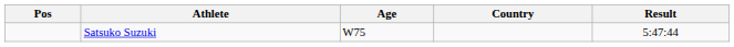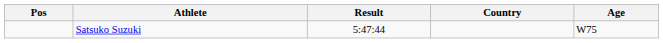 <table class="wikitable"  style="text-align:center; width:50%;">
 <tr>
 <th>Pos</th>
 <th>Athlete</th>
+<th>Result</th>
+<th>Country</th>
 <th>Age</th>
-<th>Country</th>
-<th>Result</th>
 </tr>
 <tr>
 <td align=center></td>
 <td align=left><a href='#'>Satsuko Suzuki</a></td>
+<td>5:47:44</td>
+<td align=left></td>
 <td align=left>W75</td>
-<td align=left></td>
-<td>5:47:44</td>
 </tr>
 </table>
